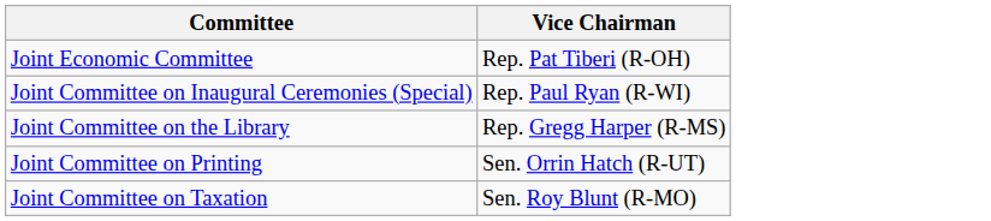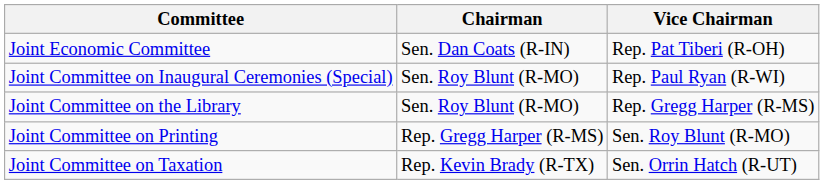 <table class=wikitable>
 <tr>
 <th>Committee</th>
+<th>Chairman</th>
 <th>Vice Chairman</th>
 </tr>
 <tr>
 <td><a href='#'>Joint Economic Committee</a></td>
+<td>Sen. <a href='#'>Dan Coats</a> (R-IN)</td>
 <td>Rep. <a href='#'>Pat Tiberi</a> (R-OH)</td>
 </tr>
 <tr>
 <td><a href='#'>Joint Committee on Inaugural Ceremonies (Special)</a></td>
+<td>Sen. <a href='#'>Roy Blunt</a> (R-MO)</td>
 <td>Rep. <a href='#'>Paul Ryan</a> (R-WI)</td>
 </tr>
 <tr>
 <td><a href='#'>Joint Committee on the Library</a></td>
+<td>Sen. <a href='#'>Roy Blunt</a> (R-MO)</td>
 <td>Rep. <a href='#'>Gregg Harper</a> (R-MS)</td>
 </tr>
 <tr>
 <td><a href='#'>Joint Committee on Printing</a></td>
-<td>Sen. <a href='#'>Orrin Hatch</a> (R-UT)</td>
+<td>Rep. <a href='#'>Gregg Harper</a> (R-MS)</td>
+<td>Sen. <a href='#'>Roy Blunt</a> (R-MO)</td>
 </tr>
 <tr>
 <td><a href='#'>Joint Committee on Taxation</a></td>
-<td>Sen. <a href='#'>Roy Blunt</a> (R-MO)</td>
+<td>Rep. <a href='#'>Kevin Brady</a> (R-TX)</td>
+<td>Sen. <a href='#'>Orrin Hatch</a> (R-UT)</td>
 </tr>
 </table>
